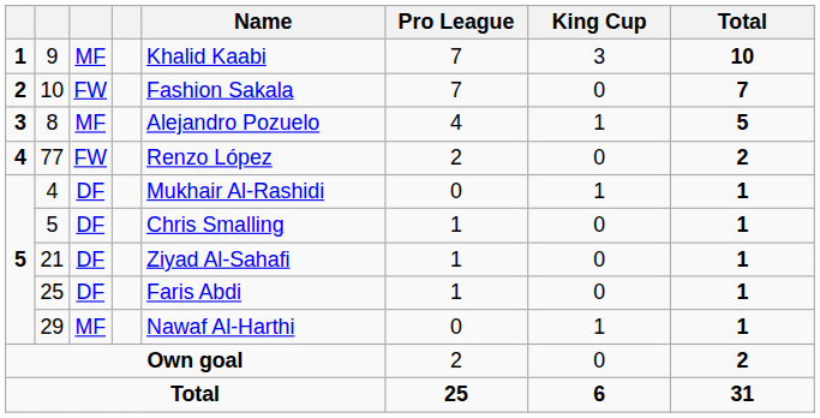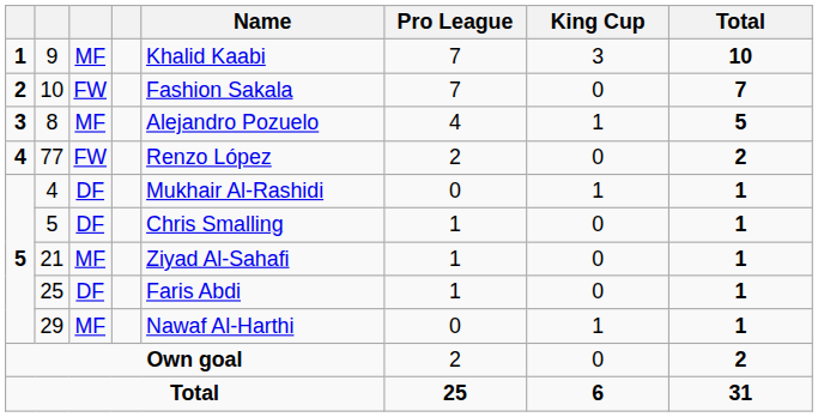 <table class="wikitable" style="text-align:center">
 <tr>
 <th width=15></th>
 <th width=15></th>
 <th width=15></th>
 <th width=15></th>
 <th width=175>Name</th>
 <th width=100>Pro League</th>
 <th width=100>King Cup</th>
 <th width=100>Total</th>
 </tr>
 <tr>
 <td><strong>1</strong></td>
 <td>9</td>
 <td><a href='#'>MF</a></td>
 <td></td>
 <td align=left><a href='#'>Khalid Kaabi</a></td>
 <td>7</td>
 <td>3</td>
 <td><strong>10</strong></td>
 </tr>
 <tr>
 <td><strong>2</strong></td>
 <td>10</td>
 <td><a href='#'>FW</a></td>
 <td></td>
 <td align=left><a href='#'>Fashion Sakala</a></td>
 <td>7</td>
 <td>0</td>
 <td><strong>7</strong></td>
 </tr>
 <tr>
 <td><strong>3</strong></td>
 <td>8</td>
 <td><a href='#'>MF</a></td>
 <td></td>
 <td align=left><a href='#'>Alejandro Pozuelo</a></td>
 <td>4</td>
 <td>1</td>
 <td><strong>5</strong></td>
 </tr>
 <tr>
 <td><strong>4</strong></td>
 <td>77</td>
 <td><a href='#'>FW</a></td>
 <td></td>
 <td align=left><a href='#'>Renzo López</a></td>
 <td>2</td>
 <td>0</td>
 <td><strong>2</strong></td>
 </tr>
 <tr>
 <td rowspan=5><strong>5</strong></td>
 <td>4</td>
 <td><a href='#'>DF</a></td>
 <td></td>
 <td align=left><a href='#'>Mukhair Al-Rashidi</a></td>
 <td>0</td>
 <td>1</td>
 <td><strong>1</strong></td>
 </tr>
 <tr>
 <td>5</td>
 <td><a href='#'>DF</a></td>
 <td></td>
 <td align=left><a href='#'>Chris Smalling</a></td>
 <td>1</td>
 <td>0</td>
 <td><strong>1</strong></td>
 </tr>
 <tr>
 <td>21</td>
-<td><a href='#'>DF</a></td>
+<td><a href='#'>MF</a></td>
 <td></td>
 <td align=left><a href='#'>Ziyad Al-Sahafi</a></td>
 <td>1</td>
 <td>0</td>
 <td><strong>1</strong></td>
 </tr>
 <tr>
 <td>25</td>
 <td><a href='#'>DF</a></td>
 <td></td>
 <td align=left><a href='#'>Faris Abdi</a></td>
 <td>1</td>
 <td>0</td>
 <td><strong>1</strong></td>
 </tr>
 <tr>
 <td>29</td>
 <td><a href='#'>MF</a></td>
 <td></td>
 <td align=left><a href='#'>Nawaf Al-Harthi</a></td>
 <td>0</td>
 <td>1</td>
 <td><strong>1</strong></td>
 </tr>
 <tr>
 <td colspan=5><strong>Own goal</strong></td>
 <td>2</td>
 <td>0</td>
 <td><strong>2</strong></td>
 </tr>
 <tr>
 <td colspan=5><strong>Total</strong></td>
 <td><strong>25</strong></td>
 <td><strong>6</strong></td>
 <td><strong>31</strong></td>
 </tr>
 </table>
